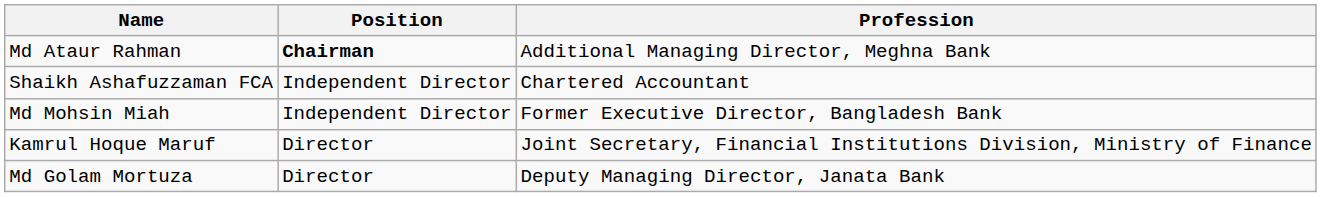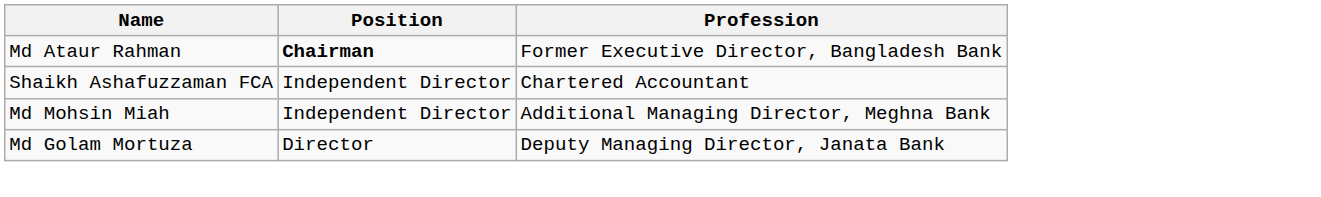 <table class="wikitable">
 <tr>
 <th>Name</th>
 <th>Position</th>
 <th>Profession</th>
 </tr>
 <tr>
 <td>Md Ataur Rahman</td>
 <td><strong>Chairman</strong></td>
-<td>Additional Managing Director, Meghna Bank </td>
+<td>Former Executive Director, Bangladesh Bank </td>
 </tr>
 <tr>
 <td>Shaikh Ashafuzzaman FCA</td>
 <td>Independent Director</td>
 <td>Chartered Accountant </td>
 </tr>
 <tr>
 <td>Md Mohsin Miah</td>
 <td>Independent Director</td>
-<td>Former Executive Director, Bangladesh Bank </td>
-</tr>
-<tr>
-<td>Kamrul Hoque Maruf</td>
-<td>Director</td>
-<td>Joint Secretary, Financial Institutions Division, Ministry of Finance </td>
+<td>Additional Managing Director, Meghna Bank </td>
 </tr>
 <tr>
 <td>Md Golam Mortuza</td>
 <td>Director</td>
 <td>Deputy Managing Director, Janata Bank </td>
 </tr>
 </table>
